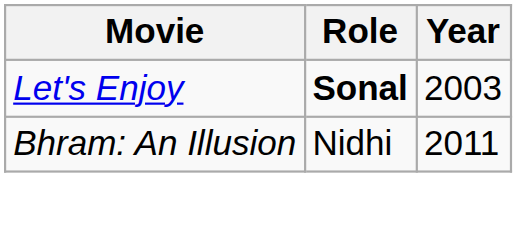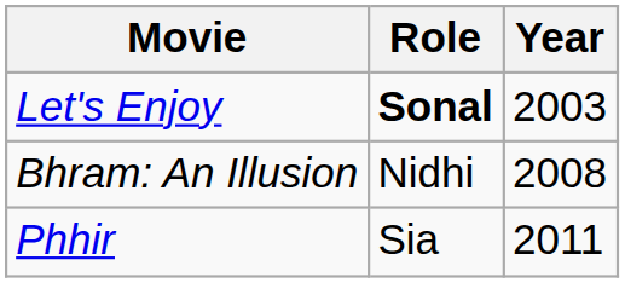 <table class="wikitable">
 <tr>
 <th>Movie</th>
 <th>Role</th>
 <th>Year</th>
 </tr>
 <tr>
 <td><em><a href='#'>Let's Enjoy</a></em></td>
 <td><strong>Sonal</strong></td>
 <td>2003</td>
 </tr>
 <tr>
 <td><em>Bhram: An Illusion </em></td>
 <td>Nidhi</td>
+<td>2008</td>
+</tr>
+<tr>
+<td><em><a href='#'>Phhir</a></em></td>
+<td>Sia</td>
 <td>2011</td>
 </tr>
 </table>
